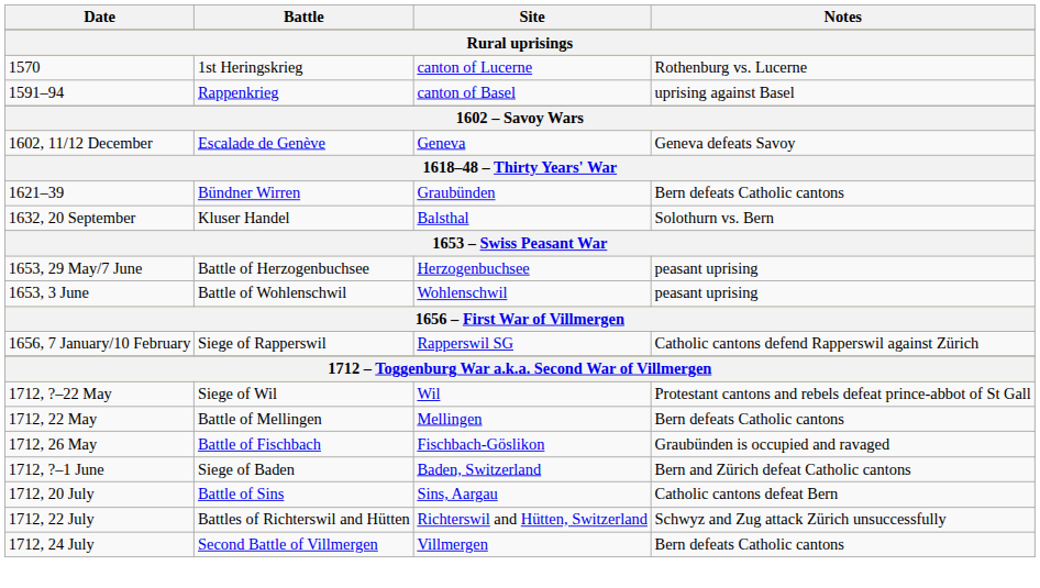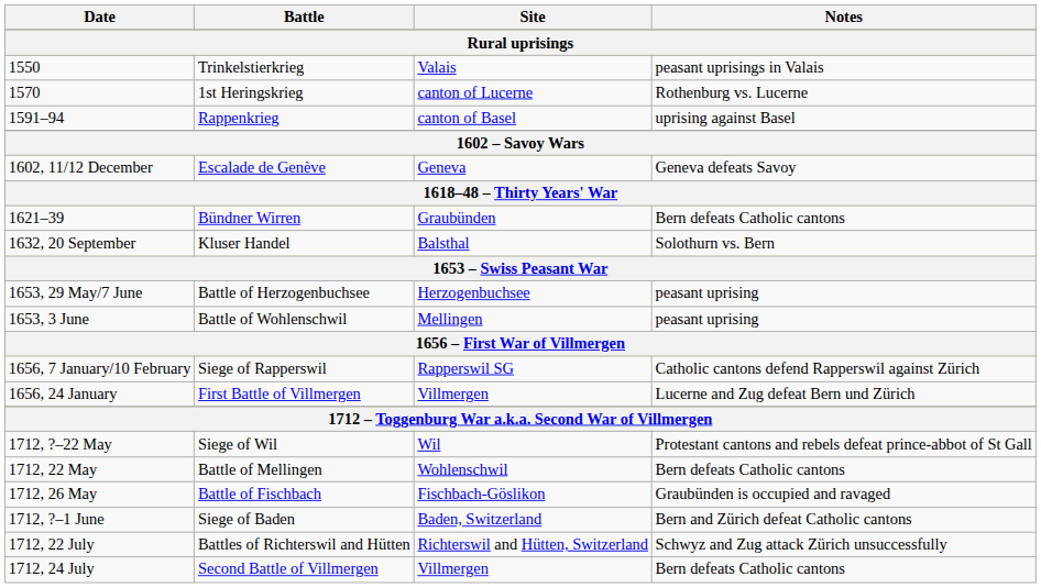 <table class="wikitable">
 <tr>
 <th>Date</th>
 <th>Battle</th>
 <th>Site</th>
 <th>Notes</th>
 </tr>
 <tr>
 </tr>
 <tr valign="top" style="background:#FFF68F;">
 <th bgcolor="#FFD39B" colspan="4" align="left">Rural uprisings</th>
+</tr>
+<tr valign="top">
+<td>1550</td>
+<td>Trinkelstierkrieg</td>
+<td><a href='#'>Valais</a></td>
+<td>peasant uprisings in Valais</td>
 </tr>
 <tr valign="top">
 <td>1570</td>
 <td>1st Heringskrieg</td>
 <td><a href='#'>canton of Lucerne</a></td>
 <td>Rothenburg vs. Lucerne</td>
 </tr>
 <tr valign="top">
 <td>1591–94</td>
 <td><a href='#'>Rappenkrieg</a></td>
 <td><a href='#'>canton of Basel</a></td>
 <td>uprising against Basel</td>
 </tr>
 <tr>
 </tr>
 <tr valign="top" style="background:#FFF68F;">
 <th bgcolor="#FFD39B" colspan="4" align="left">1602 –  Savoy Wars</th>
 </tr>
 <tr valign="top">
 <td>1602, 11/12 December</td>
 <td><a href='#'>Escalade de Genève</a></td>
 <td><a href='#'>Geneva</a></td>
 <td>Geneva defeats Savoy</td>
 </tr>
 <tr valign="top" style="background:#FFF68F;">
 <th bgcolor="#FFD39B" colspan="4" align="left">1618–48 – <a href='#'>Thirty Years' War</a></th>
 </tr>
 <tr valign="top">
 <td>1621–39</td>
 <td><a href='#'>Bündner Wirren</a></td>
 <td><a href='#'>Graubünden</a></td>
 <td>Bern defeats Catholic cantons</td>
 </tr>
 <tr valign="top">
 <td>1632, 20 September</td>
 <td>Kluser Handel</td>
 <td><a href='#'>Balsthal</a></td>
 <td>Solothurn vs. Bern</td>
 </tr>
 <tr valign="top" style="background:#FFF68F;">
 <th bgcolor="#FFD39B" colspan="4" align="left">1653 – <a href='#'>Swiss Peasant War</a></th>
 </tr>
 <tr valign="top">
 <td>1653, 29 May/7 June</td>
 <td>Battle of Herzogenbuchsee</td>
 <td><a href='#'>Herzogenbuchsee</a></td>
 <td>peasant uprising</td>
 </tr>
 <tr valign="top">
 <td>1653, 3 June</td>
 <td>Battle of Wohlenschwil</td>
-<td><a href='#'>Wohlenschwil</a></td>
+<td><a href='#'>Mellingen</a></td>
 <td>peasant uprising</td>
 </tr>
 <tr valign="top" style="background:#FFF68F;">
 <th bgcolor="#FFD39B" colspan="4" align="left">1656 –  <a href='#'>First War of Villmergen</a></th>
 </tr>
 <tr valign="top">
 <td>1656, 7 January/10 February</td>
 <td>Siege of Rapperswil</td>
 <td><a href='#'>Rapperswil SG</a></td>
 <td>Catholic cantons defend Rapperswil against Zürich</td>
+</tr>
+<tr valign="top">
+<td>1656, 24 January</td>
+<td><a href='#'>First Battle of Villmergen</a></td>
+<td><a href='#'>Villmergen</a></td>
+<td>Lucerne and Zug defeat Bern und Zürich</td>
 </tr>
 <tr>
 </tr>
 <tr valign="top" style="background:#FFF68F;">
 <th bgcolor="#FFD39B" colspan="4" align="left">1712 – <a href='#'>Toggenburg War a.k.a. Second War of Villmergen</a></th>
 </tr>
 <tr valign="top">
 <td>1712,  ?–22 May</td>
 <td>Siege of Wil</td>
 <td><a href='#'>Wil</a></td>
 <td>Protestant cantons and rebels defeat prince-abbot of St Gall</td>
 </tr>
 <tr valign="top">
 <td>1712, 22 May</td>
 <td>Battle of Mellingen</td>
-<td><a href='#'>Mellingen</a></td>
+<td><a href='#'>Wohlenschwil</a></td>
 <td>Bern defeats Catholic cantons</td>
 </tr>
 <tr valign="top">
 <td>1712, 26 May</td>
 <td><a href='#'>Battle of Fischbach</a></td>
 <td><a href='#'>Fischbach-Göslikon</a></td>
 <td>Graubünden is occupied and ravaged</td>
 </tr>
 <tr valign="top">
 <td>1712,  ?–1 June</td>
 <td>Siege of Baden</td>
 <td><a href='#'>Baden, Switzerland</a></td>
 <td>Bern and Zürich defeat Catholic cantons</td>
 </tr>
 <tr valign="top">
-<td>1712, 20 July</td>
-<td><a href='#'>Battle of Sins</a></td>
-<td><a href='#'>Sins, Aargau</a></td>
-<td>Catholic cantons defeat Bern</td>
-</tr>
-<tr valign="top">
 <td>1712, 22 July</td>
 <td>Battles of Richterswil and Hütten</td>
 <td><a href='#'>Richterswil</a> and <a href='#'>Hütten, Switzerland</a></td>
 <td>Schwyz and Zug attack Zürich unsuccessfully</td>
 </tr>
 <tr valign="top">
 <td>1712, 24 July</td>
 <td><a href='#'>Second Battle of Villmergen</a></td>
 <td><a href='#'>Villmergen</a></td>
 <td>Bern defeats Catholic cantons</td>
 </tr>
 </table>
